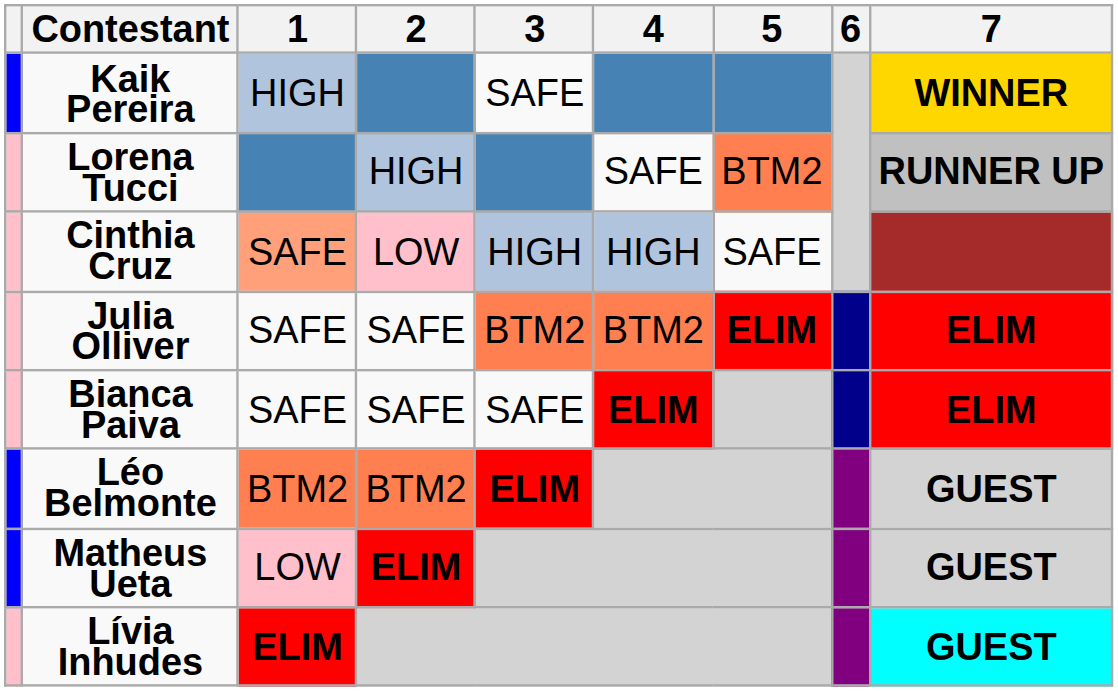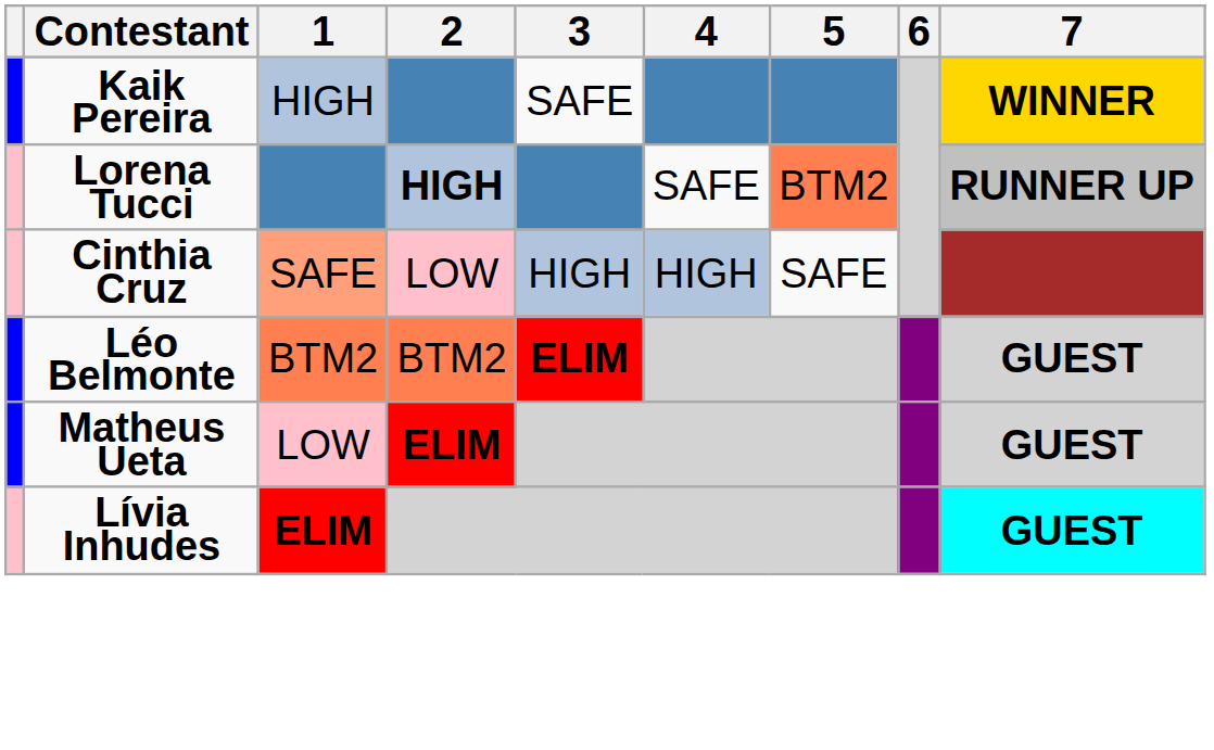 <table class="wikitable" style="text-align:center; line-height:13px;">
 <tr>
 <th></th>
 <th>Contestant</th>
 <th>1</th>
 <th>2</th>
 <th>3</th>
 <th>4</th>
 <th>5</th>
 <th>6</th>
 <th>7</th>
 </tr>
 <tr>
 <td bgcolor=blue></td>
 <td><strong>Kaik<br>Pereira</strong></td>
 <td bgcolor=lightsteelblue>HIGH</td>
 <td bgcolor=steelblue><strong></strong></td>
 <td>SAFE</td>
 <td bgcolor=steelblue><strong></strong></td>
 <td bgcolor=steelblue><strong></strong></td>
 <td rowspan=3 bgcolor=lightgray></td>
 <td bgcolor=gold><strong>WINNER</strong></td>
 </tr>
 <tr>
 <td bgcolor=pink></td>
 <td><strong>Lorena<br>Tucci</strong></td>
 <td bgcolor=steelblue><strong></strong></td>
-<td bgcolor=lightsteelblue>HIGH</td>
+<td bgcolor=lightsteelblue><strong>HIGH</strong></td>
 <td bgcolor=steelblue><strong></strong></td>
 <td>SAFE</td>
 <td bgcolor=coral>BTM2</td>
 <td bgcolor=silver><strong>RUNNER UP</strong></td>
 </tr>
 <tr>
 <td bgcolor=pink></td>
 <td><strong>Cinthia<br>Cruz</strong></td>
 <td style="background: lightsalmon;">SAFE</td>
 <td bgcolor=pink>LOW</td>
 <td bgcolor=lightsteelblue>HIGH</td>
 <td bgcolor=lightsteelblue>HIGH</td>
 <td>SAFE</td>
 <td bgcolor=brown><strong></strong></td>
-</tr>
-<tr>
-<td bgcolor=pink></td>
-<td><strong>Julia<br>Olliver</strong></td>
-<td>SAFE</td>
-<td>SAFE</td>
-<td bgcolor=coral>BTM2</td>
-<td bgcolor=coral>BTM2</td>
-<td bgcolor=red><strong>ELIM</strong></td>
-<td bgcolor=darkblue><strong></strong></td>
-<td bgcolor=red><strong>ELIM</strong></td>
-</tr>
-<tr>
-<td bgcolor=pink></td>
-<td><strong>Bianca<br>Paiva</strong></td>
-<td>SAFE</td>
-<td>SAFE</td>
-<td>SAFE</td>
-<td bgcolor=red><strong>ELIM</strong></td>
-<td bgcolor=lightgray></td>
-<td bgcolor=darkblue><strong></strong></td>
-<td bgcolor=red><strong>ELIM</strong></td>
 </tr>
 <tr>
 <td bgcolor=blue></td>
 <td><strong>Léo<br>Belmonte</strong></td>
 <td bgcolor=coral>BTM2</td>
 <td bgcolor=coral>BTM2</td>
 <td bgcolor=red><strong>ELIM</strong></td>
 <td bgcolor=lightgray colspan=2></td>
 <td bgcolor=purple><strong></strong></td>
 <td bgcolor=lightgray><strong>GUEST</strong></td>
 </tr>
 <tr>
 <td bgcolor=blue></td>
 <td><strong>Matheus<br>Ueta</strong></td>
 <td bgcolor=pink>LOW</td>
 <td bgcolor=red><strong>ELIM</strong></td>
 <td bgcolor=lightgray colspan=3></td>
 <td bgcolor=purple><strong></strong></td>
 <td bgcolor=lightgray><strong>GUEST</strong></td>
 </tr>
 <tr>
 <td bgcolor=pink></td>
 <td><strong>Lívia<br>Inhudes</strong></td>
 <td bgcolor=red><strong>ELIM</strong></td>
 <td colspan=4 bgcolor=lightgray></td>
 <td bgcolor=purple><strong></strong></td>
 <td bgcolor=aqua><strong>GUEST</strong></td>
 </tr>
 </table>
